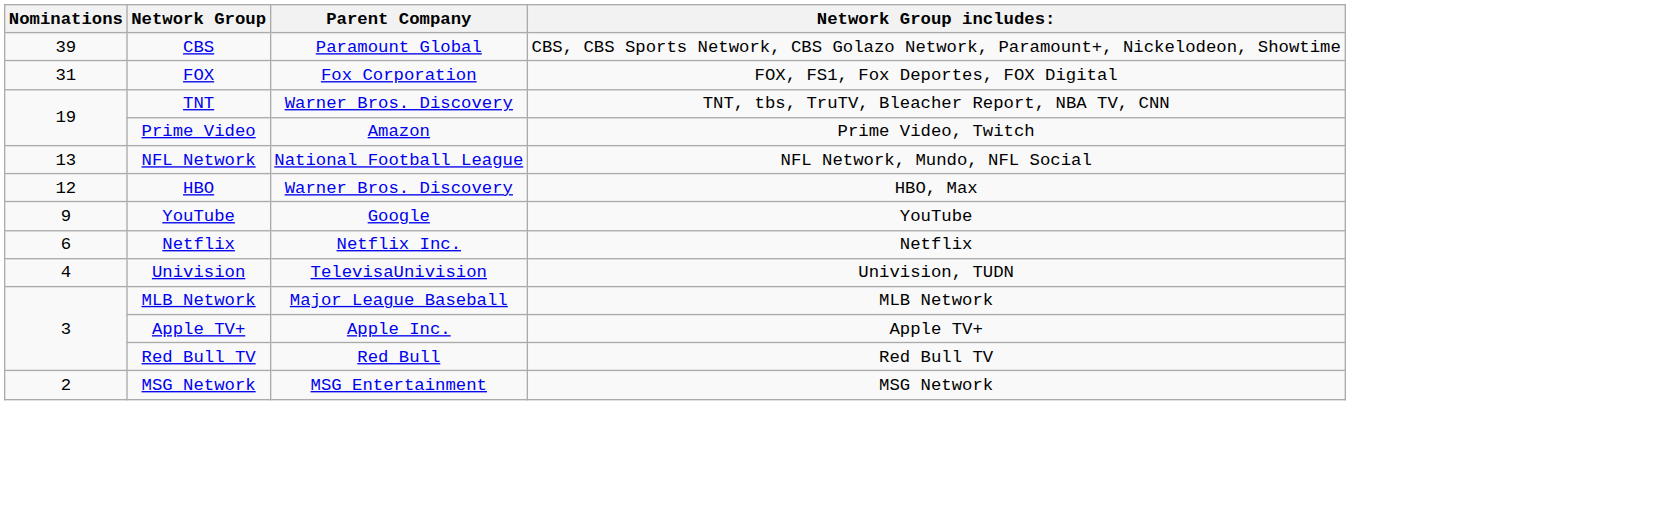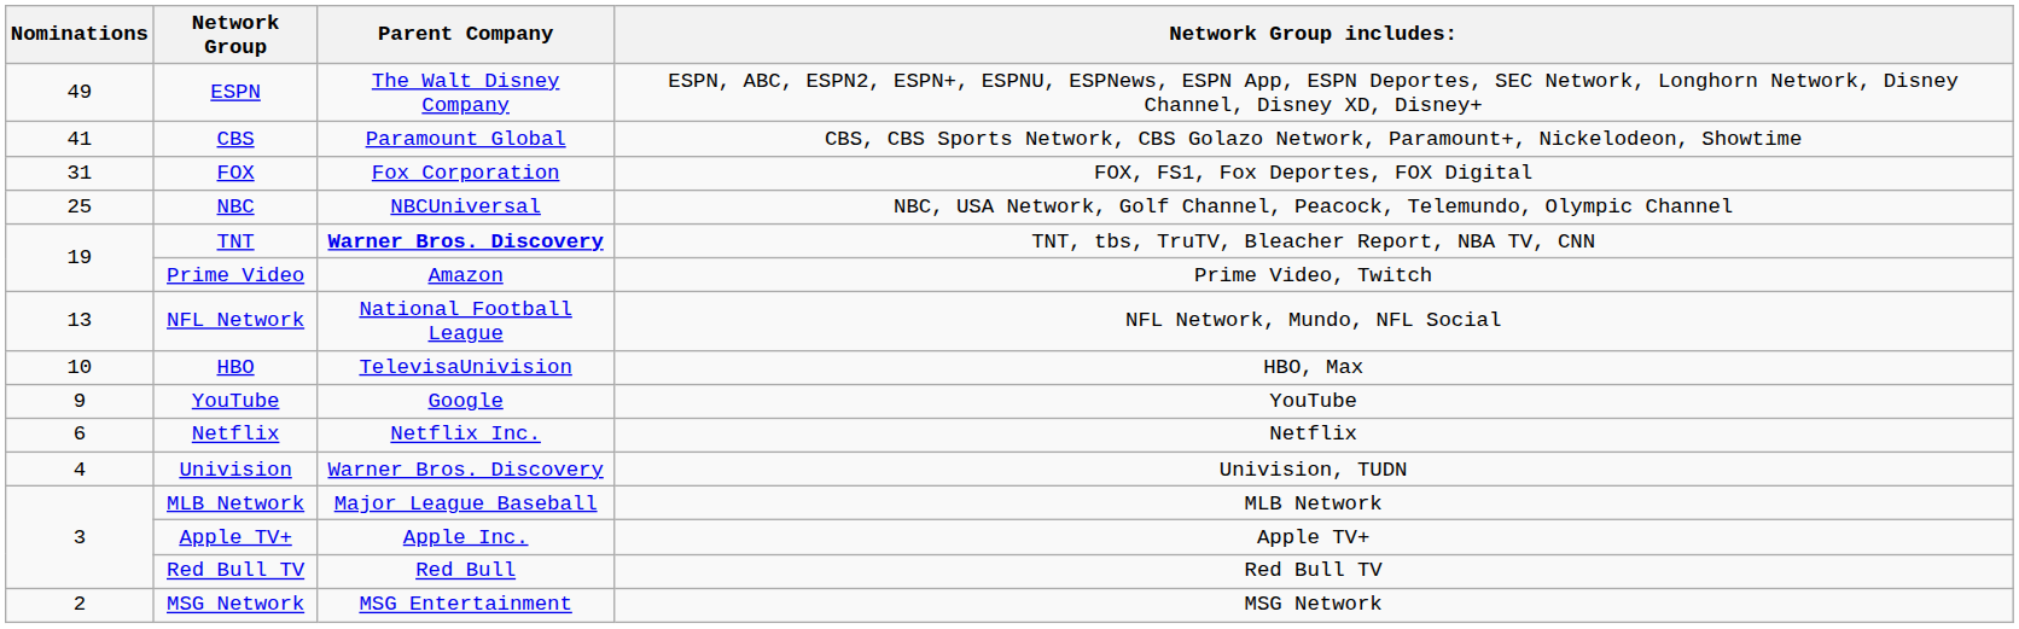 <table class="wikitable" style="text-align: center;">
 <tr>
 <th>Nominations</th>
 <th>Network Group</th>
 <th>Parent Company</th>
 <th>Network Group includes:</th>
 </tr>
 <tr>
-<td>39</td>
+<td>49</td>
+<td><a href='#'>ESPN</a></td>
+<td><a href='#'>The Walt Disney Company</a></td>
+<td>ESPN, ABC, ESPN2, ESPN+, ESPNU, ESPNews, ESPN App, ESPN Deportes, SEC Network, Longhorn Network, Disney Channel, Disney XD, Disney+</td>
+</tr>
+<tr>
+<td>41</td>
 <td><a href='#'>CBS</a></td>
 <td><a href='#'>Paramount Global</a></td>
 <td>CBS, CBS Sports Network, CBS Golazo Network, Paramount+, Nickelodeon, Showtime</td>
 </tr>
 <tr>
 <td>31</td>
 <td><a href='#'>FOX</a></td>
 <td><a href='#'>Fox Corporation</a></td>
 <td>FOX, FS1, Fox Deportes, FOX Digital</td>
 </tr>
 <tr>
+<td>25</td>
+<td><a href='#'>NBC</a></td>
+<td><a href='#'>NBCUniversal</a></td>
+<td>NBC, USA Network, Golf Channel, Peacock, Telemundo, Olympic Channel</td>
+</tr>
+<tr>
 <td rowspan="2">19</td>
 <td><a href='#'>TNT</a></td>
-<td><a href='#'>Warner Bros. Discovery</a></td>
+<td><strong><a href='#'>Warner Bros. Discovery</a></strong></td>
 <td>TNT, tbs, TruTV, Bleacher Report, NBA TV, CNN</td>
 </tr>
 <tr>
 <td><a href='#'>Prime Video</a></td>
 <td><a href='#'>Amazon</a></td>
 <td>Prime Video, Twitch</td>
 </tr>
 <tr>
 <td>13</td>
 <td><a href='#'>NFL Network</a></td>
 <td><a href='#'>National Football League</a></td>
 <td>NFL Network, Mundo, NFL Social</td>
 </tr>
 <tr>
-<td>12</td>
+<td>10</td>
 <td><a href='#'>HBO</a></td>
-<td><a href='#'>Warner Bros. Discovery</a></td>
+<td><a href='#'>TelevisaUnivision</a></td>
 <td>HBO, Max</td>
 </tr>
 <tr>
 <td>9</td>
 <td><a href='#'>YouTube</a></td>
 <td><a href='#'>Google</a></td>
 <td>YouTube</td>
 </tr>
 <tr>
 <td>6</td>
 <td><a href='#'>Netflix</a></td>
 <td><a href='#'>Netflix Inc.</a></td>
 <td>Netflix</td>
 </tr>
 <tr>
 <td>4</td>
 <td><a href='#'>Univision</a></td>
-<td><a href='#'>TelevisaUnivision</a></td>
+<td><a href='#'>Warner Bros. Discovery</a></td>
 <td>Univision, TUDN</td>
 </tr>
 <tr>
 <td rowspan="3">3</td>
 <td><a href='#'>MLB Network</a></td>
 <td><a href='#'>Major League Baseball</a></td>
 <td>MLB Network</td>
 </tr>
 <tr>
 <td><a href='#'>Apple TV+</a></td>
 <td><a href='#'>Apple Inc.</a></td>
 <td>Apple TV+</td>
 </tr>
 <tr>
 <td><a href='#'>Red Bull TV</a></td>
 <td><a href='#'>Red Bull</a></td>
 <td>Red Bull TV</td>
 </tr>
 <tr>
 <td>2</td>
 <td><a href='#'>MSG Network</a></td>
 <td><a href='#'>MSG Entertainment</a></td>
 <td>MSG Network</td>
 </tr>
 </table>
